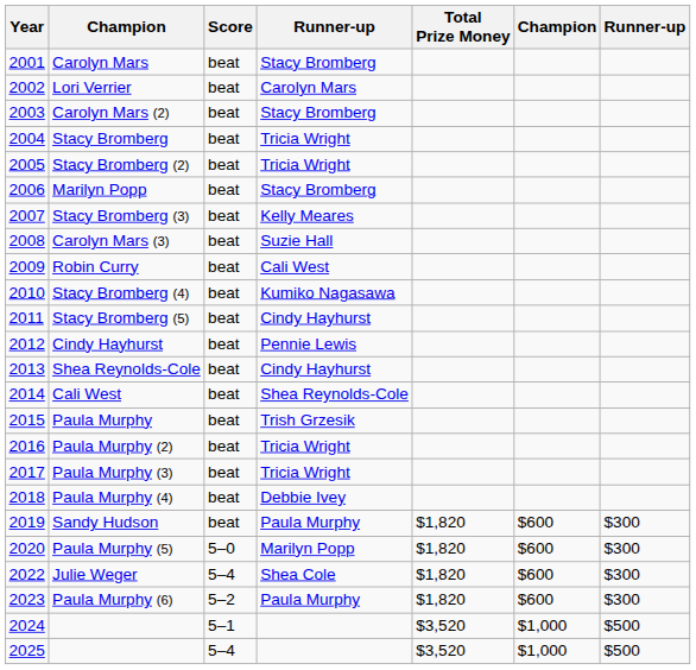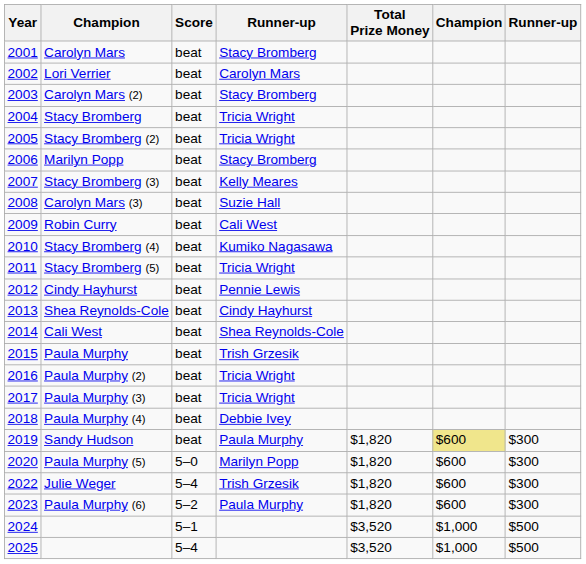 <table class="wikitable">
 <tr>
 <th>Year</th>
 <th>Champion</th>
 <th>Score</th>
 <th>Runner-up</th>
 <th>Total<br>Prize Money</th>
 <th>Champion</th>
 <th>Runner-up</th>
 </tr>
 <tr>
 <td><a href='#'>2001</a></td>
 <td> <a href='#'>Carolyn Mars</a></td>
 <td>beat</td>
 <td> <a href='#'>Stacy Bromberg</a></td>
 <td></td>
 <td></td>
 <td></td>
 </tr>
 <tr>
 <td><a href='#'>2002</a></td>
 <td> <a href='#'>Lori Verrier</a></td>
 <td>beat</td>
 <td> <a href='#'>Carolyn Mars</a></td>
 <td></td>
 <td></td>
 <td></td>
 </tr>
 <tr>
 <td><a href='#'>2003</a></td>
 <td> <a href='#'>Carolyn Mars</a> <small>(2)</small></td>
 <td>beat</td>
 <td> <a href='#'>Stacy Bromberg</a></td>
 <td></td>
 <td></td>
 <td></td>
 </tr>
 <tr>
 <td><a href='#'>2004</a></td>
 <td> <a href='#'>Stacy Bromberg</a></td>
 <td>beat</td>
 <td> <a href='#'>Tricia Wright</a></td>
 <td></td>
 <td></td>
 <td></td>
 </tr>
 <tr>
 <td><a href='#'>2005</a></td>
 <td> <a href='#'>Stacy Bromberg</a> <small>(2)</small></td>
 <td>beat</td>
 <td> <a href='#'>Tricia Wright</a></td>
 <td></td>
 <td></td>
 <td></td>
 </tr>
 <tr>
 <td><a href='#'>2006</a></td>
 <td> <a href='#'>Marilyn Popp</a></td>
 <td>beat</td>
 <td> <a href='#'>Stacy Bromberg</a></td>
 <td></td>
 <td></td>
 <td></td>
 </tr>
 <tr>
 <td><a href='#'>2007</a></td>
 <td> <a href='#'>Stacy Bromberg</a> <small>(3)</small></td>
 <td>beat</td>
 <td> <a href='#'>Kelly Meares</a></td>
 <td></td>
 <td></td>
 <td></td>
 </tr>
 <tr>
 <td><a href='#'>2008</a></td>
 <td> <a href='#'>Carolyn Mars</a> <small>(3)</small></td>
 <td>beat</td>
 <td> <a href='#'>Suzie Hall</a></td>
 <td></td>
 <td></td>
 <td></td>
 </tr>
 <tr>
 <td><a href='#'>2009</a></td>
 <td> <a href='#'>Robin Curry</a></td>
 <td>beat</td>
 <td> <a href='#'>Cali West</a></td>
 <td></td>
 <td></td>
 <td></td>
 </tr>
 <tr>
 <td><a href='#'>2010</a></td>
 <td> <a href='#'>Stacy Bromberg</a> <small>(4)</small></td>
 <td>beat</td>
 <td> <a href='#'>Kumiko Nagasawa</a></td>
 <td></td>
 <td></td>
 <td></td>
 </tr>
 <tr>
 <td><a href='#'>2011</a></td>
 <td> <a href='#'>Stacy Bromberg</a> <small>(5)</small></td>
 <td>beat</td>
-<td> <a href='#'>Cindy Hayhurst</a></td>
+<td> <a href='#'>Tricia Wright</a></td>
 <td></td>
 <td></td>
 <td></td>
 </tr>
 <tr>
 <td><a href='#'>2012</a></td>
 <td> <a href='#'>Cindy Hayhurst</a></td>
 <td>beat</td>
 <td> <a href='#'>Pennie Lewis</a></td>
 <td></td>
 <td></td>
 <td></td>
 </tr>
 <tr>
 <td><a href='#'>2013</a></td>
 <td> <a href='#'>Shea Reynolds-Cole</a></td>
 <td>beat</td>
 <td> <a href='#'>Cindy Hayhurst</a></td>
 <td></td>
 <td></td>
 <td></td>
 </tr>
 <tr>
 <td><a href='#'>2014</a></td>
 <td> <a href='#'>Cali West</a></td>
 <td>beat</td>
 <td> <a href='#'>Shea Reynolds-Cole</a></td>
 <td></td>
 <td></td>
 <td></td>
 </tr>
 <tr>
 <td><a href='#'>2015</a></td>
 <td> <a href='#'>Paula Murphy</a></td>
 <td>beat</td>
 <td> <a href='#'>Trish Grzesik</a></td>
 <td></td>
 <td></td>
 <td></td>
 </tr>
 <tr>
 <td><a href='#'>2016</a></td>
 <td> <a href='#'>Paula Murphy</a> <small>(2)</small></td>
 <td>beat</td>
 <td> <a href='#'>Tricia Wright</a></td>
 <td></td>
 <td></td>
 <td></td>
 </tr>
 <tr>
 <td><a href='#'>2017</a></td>
 <td> <a href='#'>Paula Murphy</a> <small>(3)</small></td>
 <td>beat</td>
 <td> <a href='#'>Tricia Wright</a></td>
 <td></td>
 <td></td>
 <td></td>
 </tr>
 <tr>
 <td><a href='#'>2018</a></td>
 <td> <a href='#'>Paula Murphy</a> <small>(4)</small></td>
 <td>beat</td>
 <td> <a href='#'>Debbie Ivey</a></td>
 <td></td>
 <td></td>
 <td></td>
 </tr>
 <tr>
 <td><a href='#'>2019</a></td>
 <td> <a href='#'>Sandy Hudson</a></td>
 <td>beat</td>
 <td> <a href='#'>Paula Murphy</a></td>
 <td>$1,820</td>
-<td>$600</td>
+<td style="background: khaki;">$600</td>
 <td>$300</td>
 </tr>
 <tr>
 <td><a href='#'>2020</a></td>
 <td> <a href='#'>Paula Murphy</a> <small>(5)</small></td>
 <td>5–0</td>
 <td> <a href='#'>Marilyn Popp</a></td>
 <td>$1,820</td>
 <td>$600</td>
 <td>$300</td>
 </tr>
 <tr>
 <td><a href='#'>2022</a></td>
 <td> <a href='#'>Julie Weger</a></td>
 <td>5–4</td>
-<td> <a href='#'>Shea Cole</a></td>
+<td> <a href='#'>Trish Grzesik</a></td>
 <td>$1,820</td>
 <td>$600</td>
 <td>$300</td>
 </tr>
 <tr>
 <td><a href='#'>2023</a></td>
 <td> <a href='#'>Paula Murphy</a> <small>(6)</small></td>
 <td>5–2</td>
 <td> <a href='#'>Paula Murphy</a></td>
 <td>$1,820</td>
 <td>$600</td>
 <td>$300</td>
 </tr>
 <tr>
 <td><a href='#'>2024</a></td>
 <td></td>
 <td>5–1</td>
 <td></td>
 <td>$3,520</td>
 <td>$1,000</td>
 <td>$500</td>
 </tr>
 <tr>
 <td><a href='#'>2025</a></td>
 <td></td>
 <td>5–4</td>
 <td></td>
 <td>$3,520</td>
 <td>$1,000</td>
 <td>$500</td>
 </tr>
 </table>
